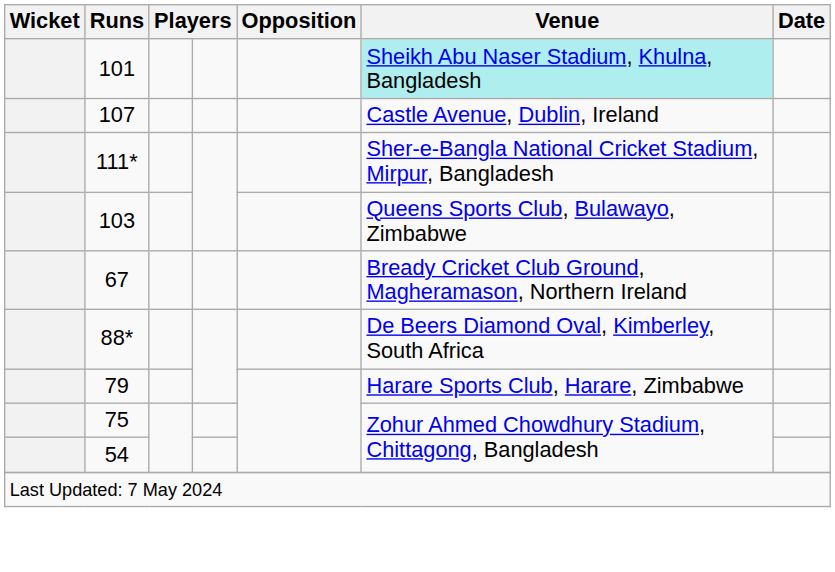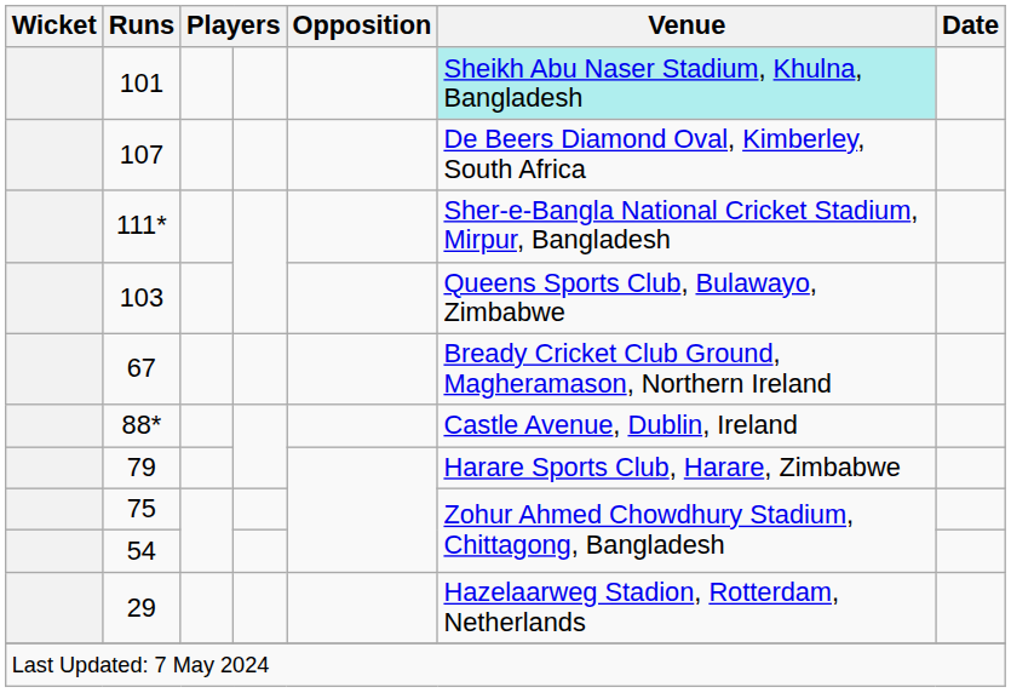 <table class="wikitable plainrowheaders sortable">
 <tr>
 <th scope=col>Wicket</th>
 <th scope=col>Runs</th>
 <th scope=col colspan=2>Players</th>
 <th scope=col>Opposition</th>
 <th scope=col>Venue</th>
 <th scope=col>Date</th>
 </tr>
 <tr>
 <th align=center></th>
 <td scope=row style=text-align:center;>101</td>
 <td></td>
 <td></td>
 <td></td>
 <td style="background: paleturquoise;"><a href='#'>Sheikh Abu Naser Stadium</a>, <a href='#'>Khulna</a>, Bangladesh</td>
 <td></td>
 </tr>
 <tr>
 <th align=center></th>
 <td scope=row style=text-align:center;>107</td>
 <td></td>
 <td></td>
 <td></td>
-<td><a href='#'>Castle Avenue</a>, <a href='#'>Dublin</a>, Ireland</td>
+<td><a href='#'>De Beers Diamond Oval</a>, <a href='#'>Kimberley</a>, South Africa</td>
 <td></td>
 </tr>
 <tr>
 <th align=center></th>
 <td scope=row style=text-align:center;>111*</td>
 <td></td>
 <td rowspan=2></td>
 <td></td>
 <td><a href='#'>Sher-e-Bangla National Cricket Stadium</a>, <a href='#'>Mirpur</a>, Bangladesh</td>
 <td></td>
 </tr>
 <tr>
 <th align=center></th>
 <td scope=row style=text-align:center;>103</td>
 <td></td>
 <td></td>
 <td><a href='#'>Queens Sports Club</a>, <a href='#'>Bulawayo</a>, Zimbabwe</td>
 <td></td>
 </tr>
 <tr>
 <th align=center></th>
 <td scope=row style=text-align:center;>67</td>
 <td></td>
 <td></td>
 <td></td>
 <td><a href='#'>Bready Cricket Club Ground</a>, <a href='#'>Magheramason</a>, Northern Ireland</td>
 <td></td>
 </tr>
 <tr>
 <th align=center></th>
 <td scope=row style=text-align:center;>88*</td>
 <td></td>
 <td rowspan=2></td>
 <td></td>
-<td><a href='#'>De Beers Diamond Oval</a>, <a href='#'>Kimberley</a>, South Africa</td>
+<td><a href='#'>Castle Avenue</a>, <a href='#'>Dublin</a>, Ireland</td>
 <td></td>
 </tr>
 <tr>
 <th align=center></th>
 <td scope=row style=text-align:center;>79</td>
 <td></td>
 <td rowspan=3></td>
 <td><a href='#'>Harare Sports Club</a>, <a href='#'>Harare</a>, Zimbabwe</td>
 <td></td>
 </tr>
 <tr>
 <th align=center></th>
 <td scope=row style=text-align:center;>75</td>
 <td rowspan=2></td>
 <td></td>
 <td rowspan=2><a href='#'>Zohur Ahmed Chowdhury Stadium</a>, <a href='#'>Chittagong</a>, Bangladesh</td>
 <td></td>
 </tr>
 <tr>
 <th align=center></th>
 <td scope=row style=text-align:center;>54</td>
 <td></td>
 <td></td>
 </tr>
 <tr>
+<th align=center></th>
+<td scope=row style=text-align:center;>29</td>
+<td></td>
+<td></td>
+<td></td>
+<td><a href='#'>Hazelaarweg Stadion</a>, <a href='#'>Rotterdam</a>, Netherlands</td>
+<td></td>
+</tr>
+<tr>
 </tr>
 <tr class=sortbottom>
 <td colspan=7><small>Last Updated: 7 May 2024</small></td>
 </tr>
 </table>
